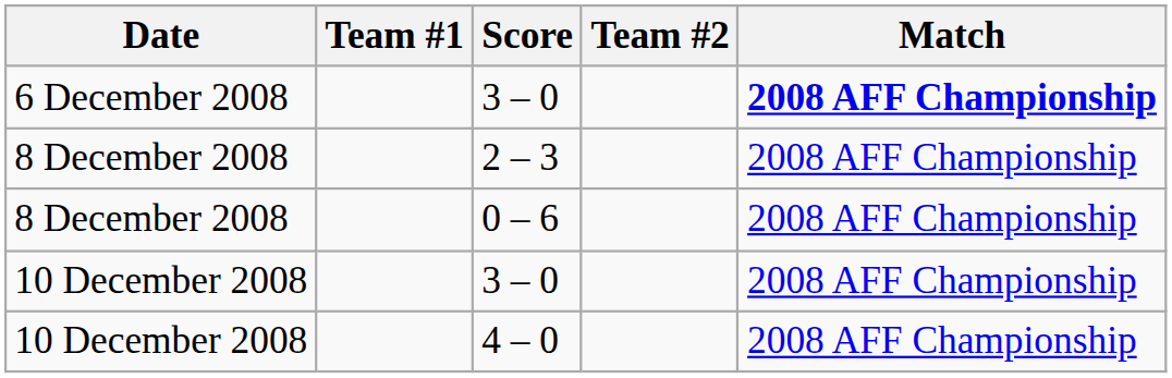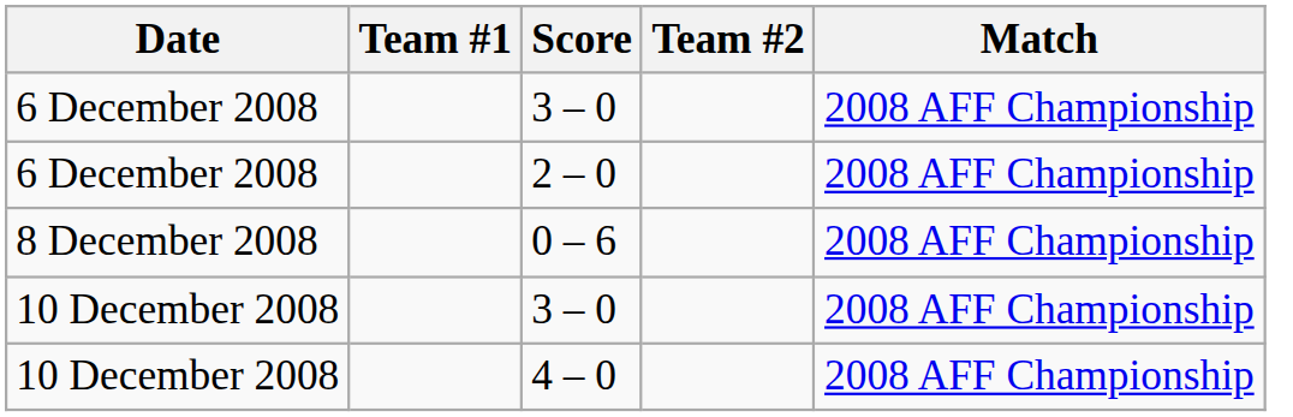 <table class="wikitable">
 <tr>
 <th>Date</th>
 <th>Team #1</th>
 <th>Score</th>
 <th>Team #2</th>
 <th>Match</th>
 </tr>
 <tr>
 <td>6 December 2008</td>
 <td></td>
 <td>3 – 0</td>
 <td></td>
-<td><strong><a href='#'>2008 AFF Championship</a></strong></td>
+<td><a href='#'>2008 AFF Championship</a></td>
 </tr>
 <tr>
-<td>8 December 2008</td>
+<td>6 December 2008</td>
 <td></td>
-<td>2 – 3</td>
+<td>2 – 0</td>
 <td></td>
 <td><a href='#'>2008 AFF Championship</a></td>
 </tr>
 <tr>
 <td>8 December 2008</td>
 <td></td>
 <td>0 – 6</td>
 <td></td>
 <td><a href='#'>2008 AFF Championship</a></td>
 </tr>
 <tr>
 <td>10 December 2008</td>
 <td></td>
 <td>3 – 0</td>
 <td></td>
 <td><a href='#'>2008 AFF Championship</a></td>
 </tr>
 <tr>
 <td>10 December 2008</td>
 <td></td>
 <td>4 – 0</td>
 <td></td>
 <td><a href='#'>2008 AFF Championship</a></td>
 </tr>
 </table>
